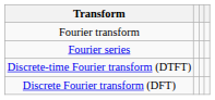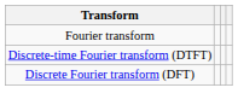 <table class="wikitable" style="text-align:center;">
 <tr>
 <th>Transform</th>
 <th></th>
 <th></th>
 <th></th>
 </tr>
 <tr>
 <td>Fourier transform</td>
-<td></td>
-<td></td>
-<td></td>
-</tr>
-<tr>
-<td><a href='#'>Fourier series</a></td>
 <td></td>
 <td></td>
 <td></td>
 </tr>
 <tr>
 <td><a href='#'>Discrete-time Fourier transform</a> (DTFT)</td>
 <td></td>
 <td></td>
 <td></td>
 </tr>
 <tr>
 <td><a href='#'>Discrete Fourier transform</a> (DFT)</td>
 <td></td>
 <td></td>
 <td></td>
 </tr>
 </table>
